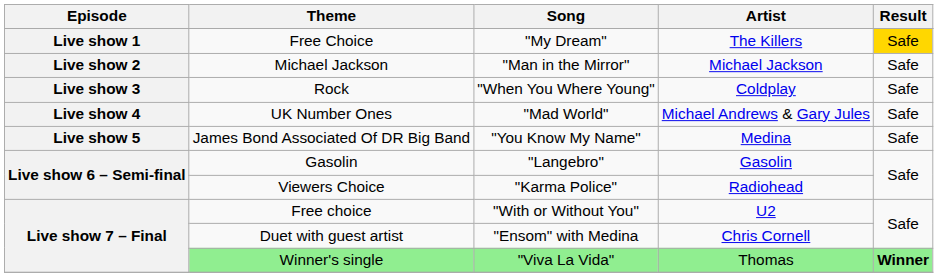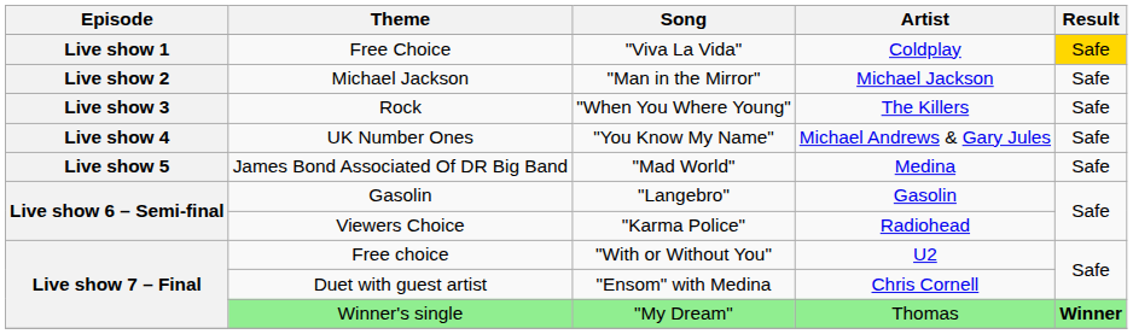 <table class="wikitable" style="text-align:center;">
 <tr>
 <th scope="col">Episode</th>
 <th scope="col">Theme</th>
 <th scope="col">Song</th>
 <th scope="col">Artist</th>
 <th scope="col">Result</th>
 </tr>
 <tr>
 </tr>
 <tr>
 <th scope="row">Live show 1</th>
 <td>Free Choice</td>
-<td>"My Dream"</td>
-<td><a href='#'>The Killers</a></td>
+<td>"Viva La Vida"</td>
+<td><a href='#'>Coldplay</a></td>
 <td style="background: gold;">Safe</td>
 </tr>
 <tr>
 <th scope="row">Live show 2</th>
 <td>Michael Jackson</td>
 <td>"Man in the Mirror"</td>
 <td><a href='#'>Michael Jackson</a></td>
 <td>Safe</td>
 </tr>
 <tr>
 <th scope="row">Live show 3</th>
 <td>Rock</td>
 <td>"When You Where Young"</td>
-<td><a href='#'>Coldplay</a></td>
+<td><a href='#'>The Killers</a></td>
 <td>Safe</td>
 </tr>
 <tr>
 <th scope="row">Live show 4</th>
 <td>UK Number Ones</td>
-<td>"Mad World"</td>
+<td>"You Know My Name"</td>
 <td><a href='#'>Michael Andrews</a> & <a href='#'>Gary Jules</a></td>
 <td>Safe</td>
 </tr>
 <tr>
 <th scope="row">Live show 5</th>
 <td>James Bond Associated Of DR Big Band</td>
-<td>"You Know My Name"</td>
+<td>"Mad World"</td>
 <td><a href='#'>Medina</a></td>
 <td>Safe</td>
 </tr>
 <tr>
 <th scope="row" rowspan="2">Live show 6 – Semi-final</th>
 <td>Gasolin</td>
 <td>"Langebro"</td>
 <td><a href='#'>Gasolin</a></td>
 <td rowspan="2">Safe</td>
 </tr>
 <tr>
 <td>Viewers Choice</td>
 <td>"Karma Police"</td>
 <td><a href='#'>Radiohead</a></td>
 </tr>
 <tr>
 <th scope="row" rowspan="3">Live show 7 – Final</th>
 <td>Free choice</td>
 <td>"With or Without You"</td>
 <td><a href='#'>U2</a></td>
 <td rowspan="2">Safe</td>
 </tr>
 <tr>
 <td>Duet with guest artist</td>
 <td>"Ensom" with Medina</td>
 <td><a href='#'>Chris Cornell</a></td>
 </tr>
 <tr bgcolor=lightgreen>
 <td>Winner's single</td>
-<td>"Viva La Vida"</td>
+<td>"My Dream"</td>
 <td>Thomas</td>
 <td><strong>Winner</strong></td>
 </tr>
 <tr>
 </tr>
 </table>
